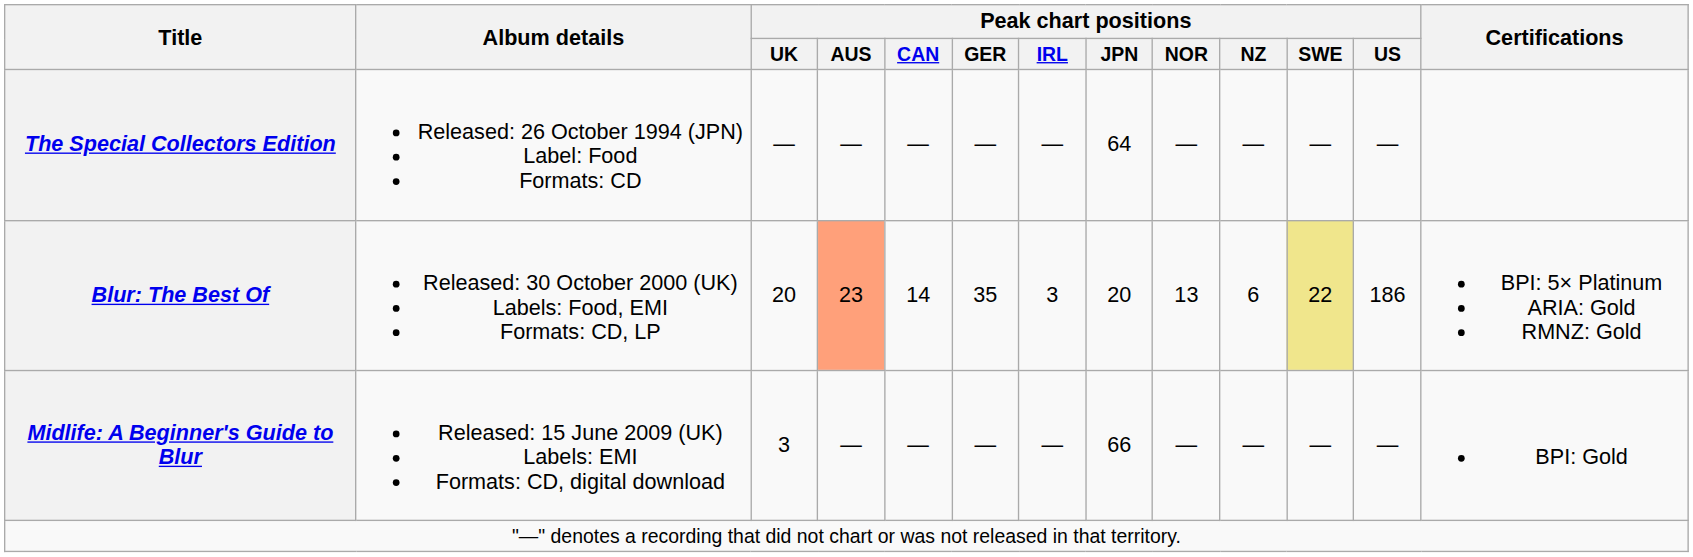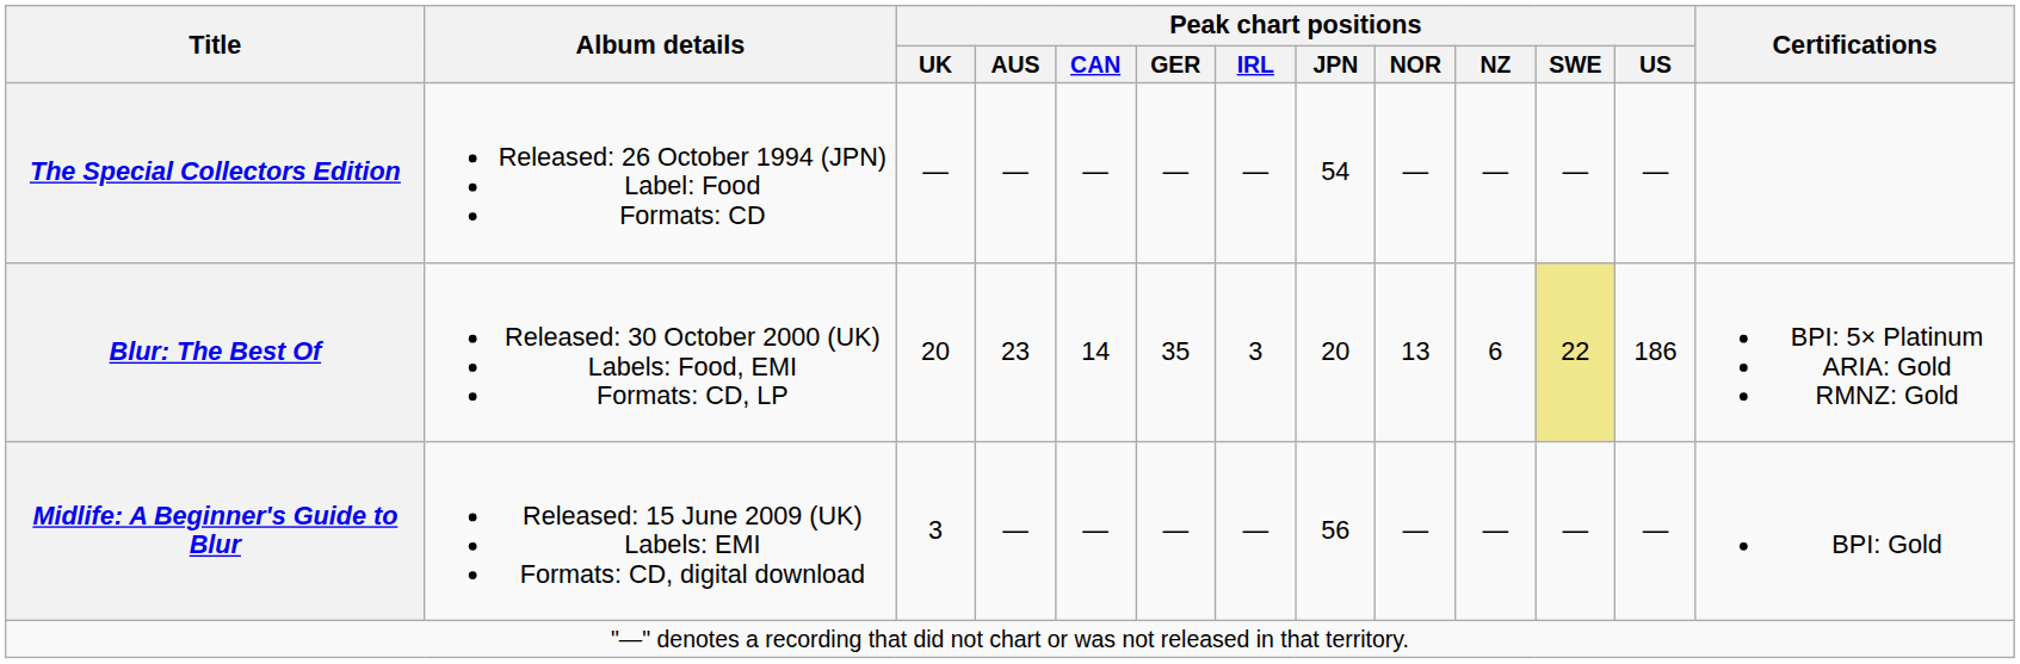 <table class="wikitable plainrowheaders" style="text-align:center;">
 <tr>
 <th scope="col" rowspan="2" style="width:16em;">Title</th>
 <th scope="col" rowspan="2" style="width:18em;">Album details</th>
 <th scope="col" colspan="10">Peak chart positions</th>
 <th scope="col" rowspan="2" style="width:12em;">Certifications</th>
 </tr>
 <tr>
 <th scope="col" style="width:3em;font-size:90%;">UK<br></th>
 <th scope="col" style="width:3em;font-size:90%;">AUS<br></th>
 <th scope="col" style="width:3em;font-size:90%;"><a href='#'>CAN</a><br></th>
 <th scope="col" style="width:3em;font-size:90%;">GER<br></th>
 <th scope="col" style="width:3em;font-size:90%;"><a href='#'>IRL</a><br></th>
 <th scope="col" style="width:3em;font-size:90%;">JPN<br></th>
 <th scope="col" style="width:3em;font-size:90%;">NOR<br></th>
 <th scope="col" style="width:3em;font-size:90%;">NZ<br></th>
 <th scope="col" style="width:3em;font-size:90%;">SWE<br></th>
 <th scope="col" style="width:3em;font-size:90%;">US<br></th>
 </tr>
 <tr>
 <th scope="row"><em><a href='#'>The Special Collectors Edition</a></em></th>
 <td><br><ul><li>Released: 26 October 1994 <span>(JPN)</span></li><li>Label: Food</li><li>Formats: CD</li></ul></td>
 <td>—</td>
 <td>—</td>
 <td>—</td>
 <td>—</td>
 <td>—</td>
-<td>64</td>
+<td>54</td>
 <td>—</td>
 <td>—</td>
 <td>—</td>
 <td>—</td>
 <td></td>
 </tr>
 <tr>
 <th scope="row"><em><a href='#'>Blur: The Best Of</a></em></th>
 <td><br><ul><li>Released: 30 October 2000 <span>(UK)</span></li><li>Labels: Food, EMI</li><li>Formats: CD, LP</li></ul></td>
 <td>20</td>
-<td style="background: lightsalmon;">23</td>
+<td>23</td>
 <td>14</td>
 <td>35</td>
 <td>3</td>
 <td>20</td>
 <td>13</td>
 <td>6</td>
 <td style="background: khaki;">22</td>
 <td>186</td>
 <td><br><ul><li>BPI: 5× Platinum</li><li>ARIA: Gold</li><li>RMNZ: Gold</li></ul></td>
 </tr>
 <tr>
 <th scope="row"><em><a href='#'>Midlife: A Beginner's Guide to Blur</a></em></th>
 <td><br><ul><li>Released: 15 June 2009 <span>(UK)</span></li><li>Labels: EMI</li><li>Formats: CD, digital download</li></ul></td>
 <td>3</td>
 <td>—</td>
 <td>—</td>
 <td>—</td>
 <td>—</td>
-<td>66</td>
+<td>56</td>
 <td>—</td>
 <td>—</td>
 <td>—</td>
 <td>—</td>
 <td><br><ul><li>BPI: Gold</li></ul></td>
 </tr>
 <tr>
 <td colspan="14" style="font-size:90%">"—" denotes a recording that did not chart or was not released in that territory.</td>
 </tr>
 </table>
